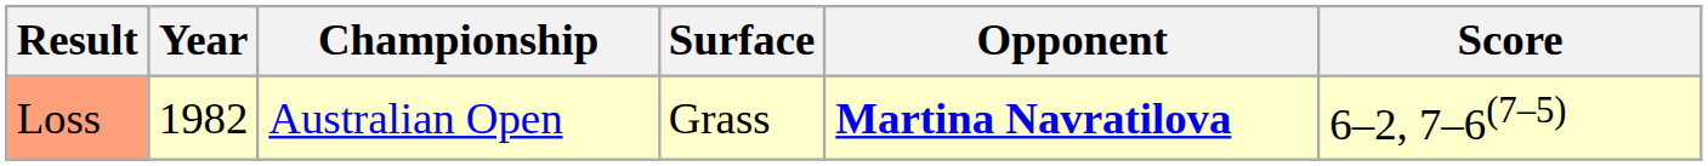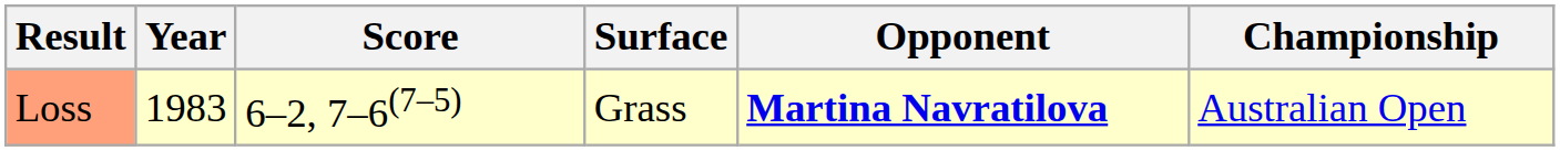 <table class="sortable wikitable">
 <tr>
 <th>Result</th>
 <th style="width:30px">Year</th>
-<th style="width:140px">Championship</th>
+<th style="width:140px" class="unsortable">Score</th>
 <th style="width:50px">Surface</th>
 <th style="width:180px">Opponent</th>
-<th style="width:140px" class="unsortable">Score</th>
+<th style="width:140px">Championship</th>
 </tr>
 <tr style="background:#ffc;">
 <td style="background:#ffa07a;">Loss</td>
-<td>1982</td>
-<td><a href='#'>Australian Open</a></td>
+<td>1983</td>
+<td>6–2, 7–6<sup>(7–5)</sup></td>
 <td>Grass</td>
 <td><strong> <a href='#'>Martina Navratilova</a></strong></td>
-<td>6–2, 7–6<sup>(7–5)</sup></td>
+<td><a href='#'>Australian Open</a></td>
 </tr>
 </table>
